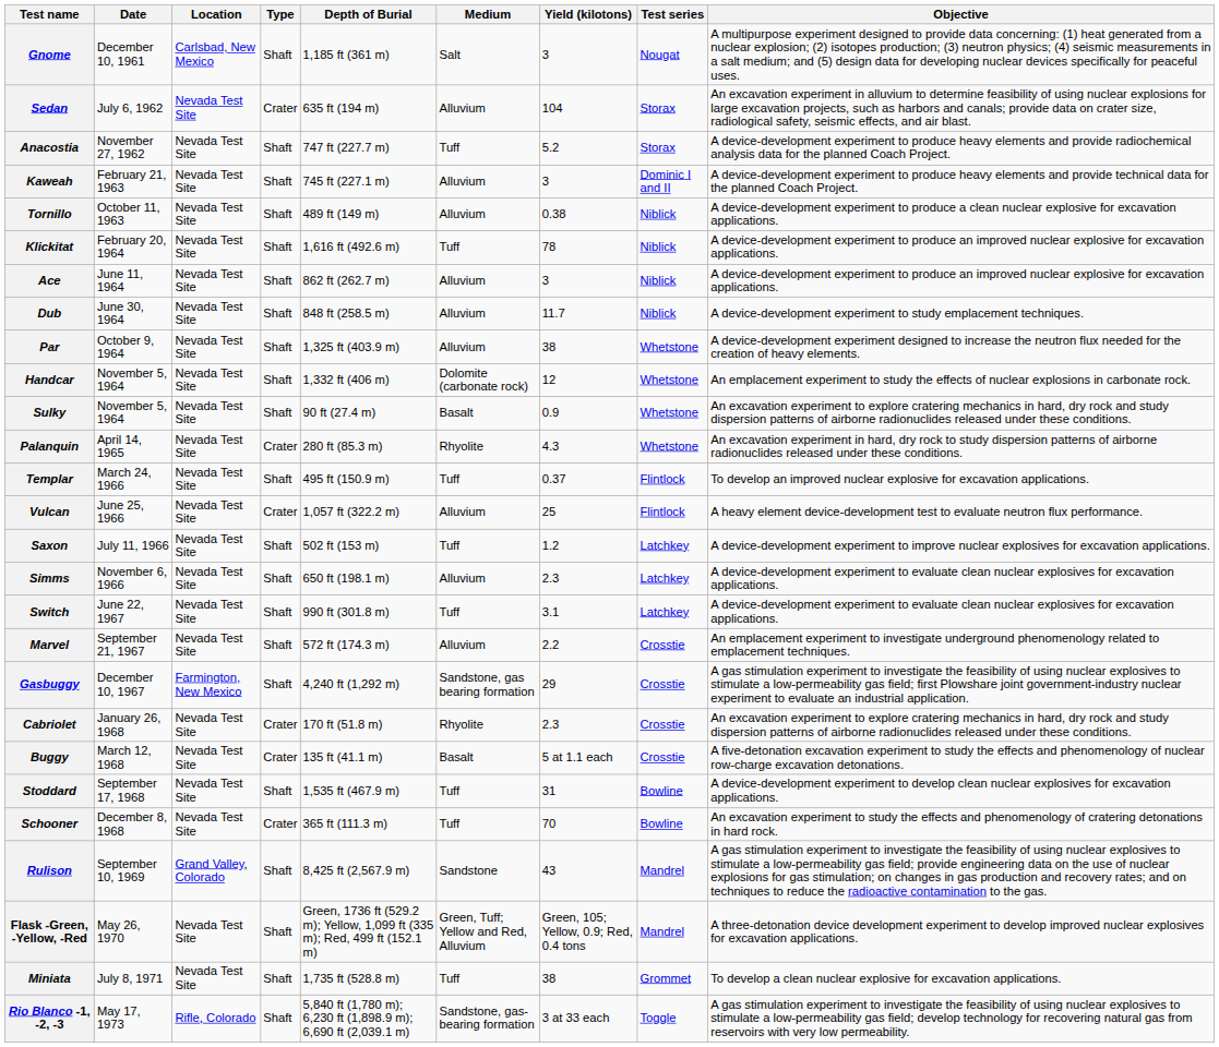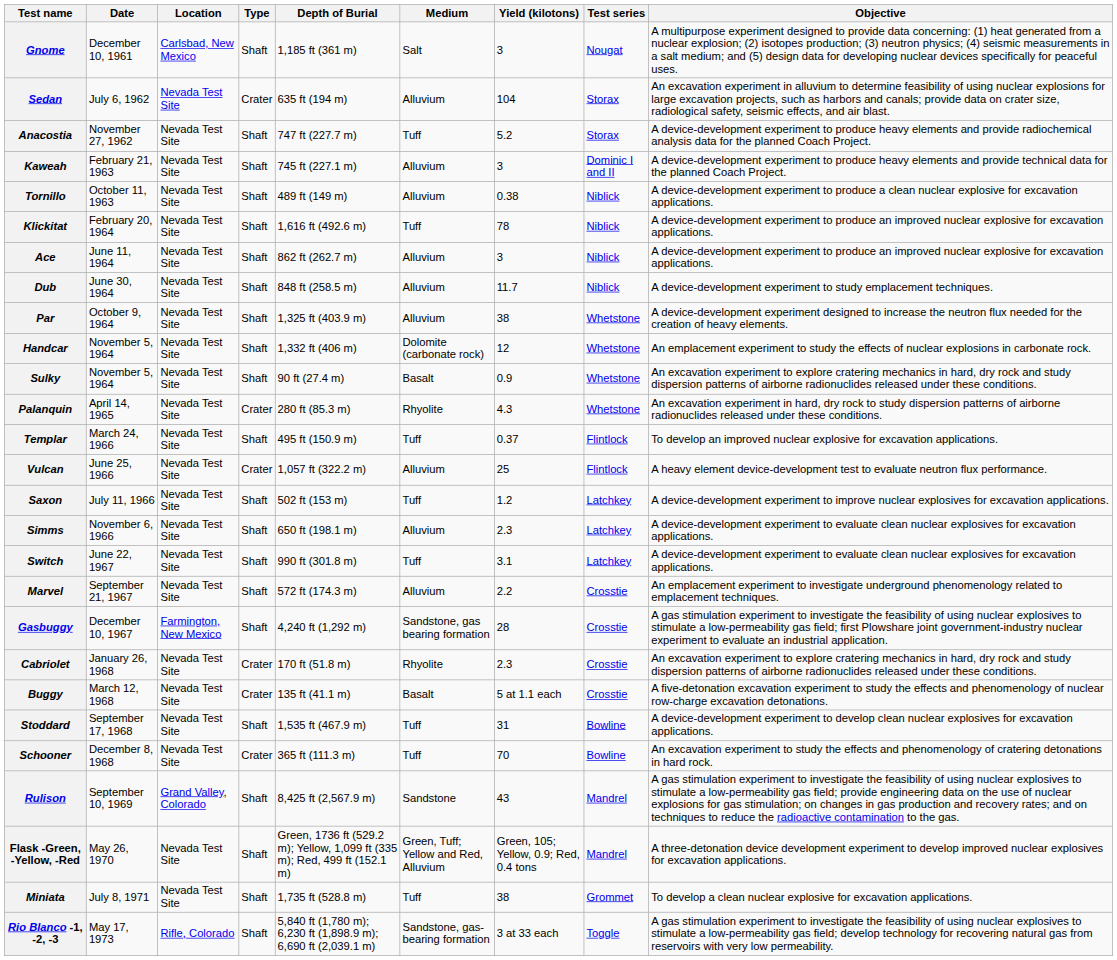 <table class="sortable wikitable" style="margin:auto;">
 <tr>
 <th>Test name</th>
 <th>Date</th>
 <th>Location</th>
 <th>Type</th>
 <th>Depth of Burial</th>
 <th>Medium</th>
 <th>Yield (kilotons)</th>
 <th>Test series</th>
 <th>Objective</th>
 </tr>
 <tr>
 <th><em><a href='#'>Gnome</a></em></th>
 <td>December 10, 1961</td>
 <td><a href='#'>Carlsbad, New Mexico</a></td>
 <td>Shaft</td>
 <td>1,185 ft (361 m)</td>
 <td>Salt</td>
 <td>3</td>
 <td><a href='#'>Nougat</a></td>
 <td>A multipurpose experiment designed to provide data concerning:  (1) heat generated from a nuclear explosion; (2) isotopes production; (3)  neutron physics; (4) seismic measurements in a salt medium; and (5) design  data for developing nuclear devices specifically for peaceful uses.</td>
 </tr>
 <tr>
 <th><em><a href='#'>Sedan</a></em></th>
 <td>July 6, 1962</td>
 <td><a href='#'>Nevada Test Site</a></td>
 <td>Crater</td>
 <td>635 ft (194 m)</td>
 <td>Alluvium</td>
 <td>104</td>
 <td><a href='#'>Storax</a></td>
 <td>An excavation experiment in alluvium to determine feasibility of  using nuclear explosions for large excavation projects, such as harbors and  canals; provide data on crater size, radiological safety, seismic effects,  and air blast.</td>
 </tr>
 <tr>
 <th><em>Anacostia</em></th>
 <td>November 27, 1962</td>
 <td>Nevada Test Site</td>
 <td>Shaft</td>
 <td>747 ft (227.7 m)</td>
 <td>Tuff</td>
 <td>5.2</td>
 <td><a href='#'>Storax</a></td>
 <td>A device-development experiment to produce heavy elements and  provide radiochemical analysis data for the planned Coach Project.</td>
 </tr>
 <tr>
 <th><em>Kaweah</em></th>
 <td>February 21, 1963</td>
 <td>Nevada Test Site</td>
 <td>Shaft</td>
 <td>745 ft (227.1 m)</td>
 <td>Alluvium</td>
 <td>3</td>
 <td><a href='#'>Dominic I and II</a></td>
 <td>A device-development experiment to produce heavy elements and  provide technical data for the planned Coach Project.</td>
 </tr>
 <tr>
 <th><em>Tornillo</em></th>
 <td>October 11, 1963</td>
 <td>Nevada Test Site</td>
 <td>Shaft</td>
 <td>489 ft (149 m)</td>
 <td>Alluvium</td>
 <td>0.38</td>
 <td><a href='#'>Niblick</a></td>
 <td>A device-development experiment to produce a clean nuclear  explosive for excavation applications.</td>
 </tr>
 <tr>
 <th><em>Klickitat</em></th>
 <td>February 20, 1964</td>
 <td>Nevada Test Site</td>
 <td>Shaft</td>
 <td>1,616 ft (492.6 m)</td>
 <td>Tuff</td>
 <td>78</td>
 <td><a href='#'>Niblick</a></td>
 <td>A device-development experiment to produce an improved nuclear  explosive for excavation applications.</td>
 </tr>
 <tr>
 <th><em>Ace</em></th>
 <td>June 11, 1964</td>
 <td>Nevada Test Site</td>
 <td>Shaft</td>
 <td>862 ft (262.7 m)</td>
 <td>Alluvium</td>
 <td>3</td>
 <td><a href='#'>Niblick</a></td>
 <td>A device-development experiment to produce an improved nuclear  explosive for excavation applications.</td>
 </tr>
 <tr>
 <th><em>Dub</em></th>
 <td>June 30, 1964</td>
 <td>Nevada Test Site</td>
 <td>Shaft</td>
 <td>848 ft (258.5 m)</td>
 <td>Alluvium</td>
 <td>11.7</td>
 <td><a href='#'>Niblick</a></td>
 <td>A device-development experiment to study emplacement techniques.</td>
 </tr>
 <tr>
 <th><em>Par</em></th>
 <td>October 9, 1964</td>
 <td>Nevada Test Site</td>
 <td>Shaft</td>
 <td>1,325 ft (403.9 m)</td>
 <td>Alluvium</td>
 <td>38</td>
 <td><a href='#'>Whetstone</a></td>
 <td>A device-development experiment designed to increase the neutron  flux needed for the creation of heavy elements.</td>
 </tr>
 <tr>
 <th><em>Handcar</em></th>
 <td>November 5, 1964</td>
 <td>Nevada Test Site</td>
 <td>Shaft</td>
 <td>1,332 ft (406 m)</td>
 <td>Dolomite  (carbonate rock)</td>
 <td>12</td>
 <td><a href='#'>Whetstone</a></td>
 <td>An emplacement experiment to study the effects of nuclear  explosions in carbonate rock.</td>
 </tr>
 <tr>
 <th><em>Sulky</em></th>
 <td>November 5, 1964</td>
 <td>Nevada Test Site</td>
 <td>Shaft</td>
 <td>90 ft (27.4 m)</td>
 <td>Basalt</td>
 <td>0.9</td>
 <td><a href='#'>Whetstone</a></td>
 <td>An excavation experiment to explore cratering mechanics in hard,  dry rock and study dispersion patterns of airborne radionuclides released  under these conditions.</td>
 </tr>
 <tr>
 <th><em>Palanquin</em></th>
 <td>April 14, 1965</td>
 <td>Nevada Test Site</td>
 <td>Crater</td>
 <td>280 ft (85.3 m)</td>
 <td>Rhyolite</td>
 <td>4.3</td>
 <td><a href='#'>Whetstone</a></td>
 <td>An excavation experiment in hard, dry rock to study dispersion  patterns of airborne radionuclides released under these conditions.</td>
 </tr>
 <tr>
 <th><em>Templar</em></th>
 <td>March 24, 1966</td>
 <td>Nevada Test Site</td>
 <td>Shaft</td>
 <td>495 ft (150.9 m)</td>
 <td>Tuff</td>
 <td>0.37</td>
 <td><a href='#'>Flintlock</a></td>
 <td>To develop an improved nuclear explosive for excavation  applications.</td>
 </tr>
 <tr>
 <th><em>Vulcan</em></th>
 <td>June 25, 1966</td>
 <td>Nevada Test Site</td>
 <td>Crater</td>
 <td>1,057 ft (322.2 m)</td>
 <td>Alluvium</td>
 <td>25</td>
 <td><a href='#'>Flintlock</a></td>
 <td>A heavy element device-development test to evaluate neutron flux  performance.</td>
 </tr>
 <tr>
 <th><em>Saxon</em></th>
 <td>July 11, 1966</td>
 <td>Nevada Test Site</td>
 <td>Shaft</td>
 <td>502 ft (153 m)</td>
 <td>Tuff</td>
 <td>1.2</td>
 <td><a href='#'>Latchkey</a></td>
 <td>A device-development experiment to improve nuclear explosives  for excavation applications.</td>
 </tr>
 <tr>
 <th><em>Simms</em></th>
 <td>November 6, 1966</td>
 <td>Nevada Test Site</td>
 <td>Shaft</td>
 <td>650 ft (198.1 m)</td>
 <td>Alluvium</td>
 <td>2.3</td>
 <td><a href='#'>Latchkey</a></td>
 <td>A device-development experiment to evaluate clean nuclear  explosives for excavation applications.</td>
 </tr>
 <tr>
 <th><em>Switch</em></th>
 <td>June 22, 1967</td>
 <td>Nevada Test Site</td>
 <td>Shaft</td>
 <td>990 ft (301.8 m)</td>
 <td>Tuff</td>
 <td>3.1</td>
 <td><a href='#'>Latchkey</a></td>
 <td>A device-development experiment to evaluate clean nuclear  explosives for excavation applications.</td>
 </tr>
 <tr>
 <th><em>Marvel</em></th>
 <td>September 21, 1967</td>
 <td>Nevada Test Site</td>
 <td>Shaft</td>
 <td>572 ft (174.3 m)</td>
 <td>Alluvium</td>
 <td>2.2</td>
 <td><a href='#'>Crosstie</a></td>
 <td>An emplacement experiment to investigate underground  phenomenology related to emplacement techniques.</td>
 </tr>
 <tr>
 <th><em><a href='#'>Gasbuggy</a></em></th>
 <td>December 10, 1967</td>
 <td><a href='#'>Farmington, New Mexico</a></td>
 <td>Shaft</td>
 <td>4,240 ft (1,292 m)</td>
 <td>Sandstone,  gas bearing formation</td>
-<td>29</td>
+<td>28</td>
 <td><a href='#'>Crosstie</a></td>
 <td>A gas stimulation experiment to investigate the feasibility of  using nuclear explosives to stimulate a low-permeability gas field; first  Plowshare joint government-industry nuclear experiment to evaluate an  industrial application.</td>
 </tr>
 <tr>
 <th><em>Cabriolet</em></th>
 <td>January 26, 1968</td>
 <td>Nevada Test Site</td>
 <td>Crater</td>
 <td>170 ft (51.8 m)</td>
 <td>Rhyolite</td>
 <td>2.3</td>
 <td><a href='#'>Crosstie</a></td>
 <td>An excavation experiment to explore cratering mechanics in hard,  dry rock and study dispersion patterns of airborne radionuclides released  under these conditions.</td>
 </tr>
 <tr>
 <th><em>Buggy</em></th>
 <td>March 12, 1968</td>
 <td>Nevada Test Site</td>
 <td>Crater</td>
 <td>135 ft (41.1 m)</td>
 <td>Basalt</td>
 <td data-sort-value="5.5">5 at 1.1 each</td>
 <td><a href='#'>Crosstie</a></td>
 <td>A five-detonation excavation experiment to study the effects and  phenomenology of nuclear row-charge excavation detonations.</td>
 </tr>
 <tr>
 <th><em>Stoddard</em></th>
 <td>September 17, 1968</td>
 <td>Nevada Test Site</td>
 <td>Shaft</td>
 <td>1,535 ft (467.9 m)</td>
 <td>Tuff</td>
 <td>31</td>
 <td><a href='#'>Bowline</a></td>
 <td>A device-development experiment to develop clean nuclear  explosives for excavation applications.</td>
 </tr>
 <tr>
 <th><em>Schooner</em></th>
 <td>December 8, 1968</td>
 <td>Nevada Test Site</td>
 <td>Crater</td>
 <td>365 ft (111.3 m)</td>
 <td>Tuff</td>
 <td>70</td>
 <td><a href='#'>Bowline</a></td>
 <td>An excavation experiment to study the effects and phenomenology  of cratering detonations in hard rock.</td>
 </tr>
 <tr>
 <th><em><a href='#'>Rulison</a></em></th>
 <td>September 10, 1969</td>
 <td><a href='#'>Grand Valley</a>, <a href='#'>Colorado</a></td>
 <td>Shaft</td>
 <td>8,425 ft (2,567.9 m)</td>
 <td>Sandstone</td>
 <td>43</td>
 <td><a href='#'>Mandrel</a></td>
 <td>A gas stimulation experiment to investigate the feasibility of  using nuclear explosives to stimulate a low-permeability gas field; provide  engineering data on the use of nuclear explosions for gas stimulation; on  changes in gas production and recovery rates; and on techniques to reduce the  <a href='#'>radioactive contamination</a> to the gas.</td>
 </tr>
 <tr>
 <th>Flask  -Green, -Yellow, -Red</th>
 <td>May 26, 1970</td>
 <td>Nevada Test Site</td>
 <td>Shaft</td>
 <td>Green,  1736 ft (529.2 m); Yellow, 1,099 ft (335 m); Red, 499 ft (152.1 m)</td>
 <td>Green,  Tuff; Yellow and Red, Alluvium</td>
 <td>Green,  105; Yellow, 0.9; Red, 0.4 tons</td>
 <td><a href='#'>Mandrel</a></td>
 <td>A three-detonation device development experiment to develop  improved nuclear explosives for excavation applications.</td>
 </tr>
 <tr>
 <th><em>Miniata</em></th>
 <td>July 8, 1971</td>
 <td>Nevada Test Site</td>
 <td>Shaft</td>
 <td>1,735 ft (528.8 m)</td>
 <td>Tuff</td>
 <td>38</td>
 <td><a href='#'>Grommet</a></td>
 <td>To develop a clean nuclear explosive for excavation  applications.</td>
 </tr>
 <tr>
 <th><em><a href='#'>Rio Blanco</a></em>  -1, -2, -3</th>
 <td>May 17, 1973</td>
 <td><a href='#'>Rifle, Colorado</a></td>
 <td>Shaft</td>
 <td>5,840 ft (1,780 m); 6,230 ft (1,898.9 m); 6,690 ft (2,039.1 m)</td>
 <td>Sandstone,  gas-bearing formation</td>
 <td data-sort-value="99">3 at 33 each</td>
 <td><a href='#'>Toggle</a></td>
 <td>A gas stimulation experiment to investigate the feasibility of  using nuclear explosives to stimulate a low-permeability gas field; develop  technology for recovering natural gas from reservoirs with very low  permeability.</td>
 </tr>
 </table>
